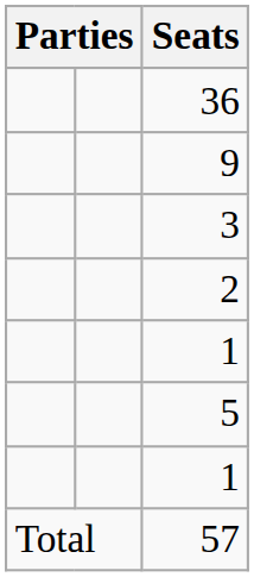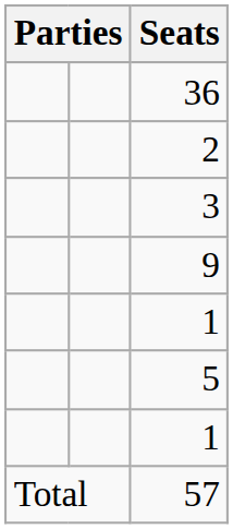 <table class="wikitable" style="text-align:left;">
 <tr>
 <th colspan="2" style="text-align:left;">Parties</th>
 <th>Seats</th>
 </tr>
 <tr>
 <td></td>
 <td></td>
 <td style="text-align:right;">36</td>
 </tr>
 <tr>
 <td></td>
 <td></td>
-<td style="text-align:right;">9</td>
+<td style="text-align:right;">2</td>
 </tr>
 <tr>
 <td></td>
 <td></td>
 <td style="text-align:right;">3</td>
 </tr>
 <tr>
 <td></td>
 <td></td>
-<td style="text-align:right;">2</td>
+<td style="text-align:right;">9</td>
 </tr>
 <tr>
 <td></td>
 <td></td>
 <td style="text-align:right;">1</td>
 </tr>
 <tr>
 <td></td>
 <td></td>
 <td style="text-align:right;">5</td>
 </tr>
 <tr>
 <td></td>
 <td></td>
 <td style="text-align:right;">1</td>
 </tr>
 <tr>
 <td colspan="2" style="text-align:left;">Total</td>
 <td style="text-align:right;">57</td>
 </tr>
 </table>
